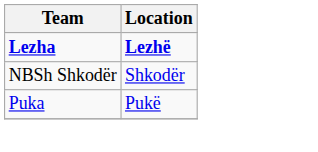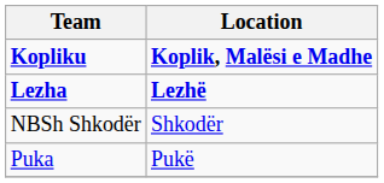 <table class="wikitable sortable">
 <tr>
 <th>Team</th>
 <th>Location</th>
+</tr>
+<tr>
+<td><strong><a href='#'>Kopliku</a></strong></td>
+<td><strong><a href='#'>Koplik</a>, <a href='#'>Malësi e Madhe</a></strong></td>
 </tr>
 <tr>
 <td><strong><a href='#'>Lezha</a></strong></td>
 <td><strong><a href='#'>Lezhë</a></strong></td>
 </tr>
 <tr>
 <td>NBSh Shkodër</td>
 <td><a href='#'>Shkodër</a></td>
 </tr>
 <tr>
 <td><a href='#'>Puka</a></td>
 <td><a href='#'>Pukë</a></td>
 </tr>
 <tr>
 </tr>
 </table>
